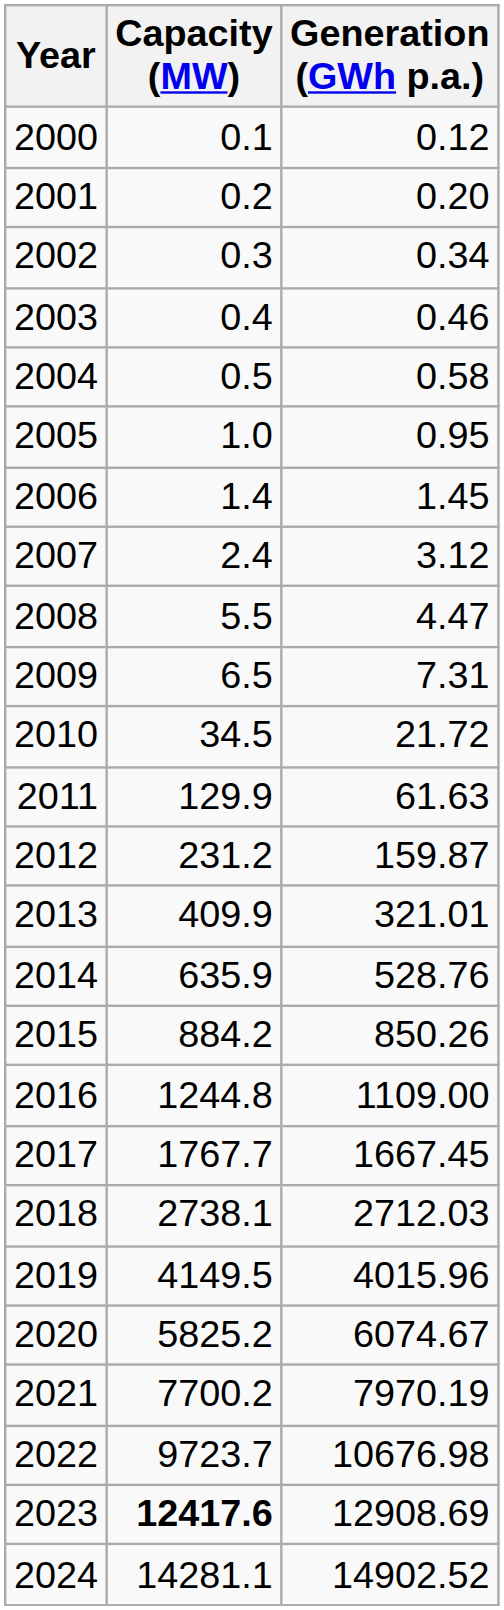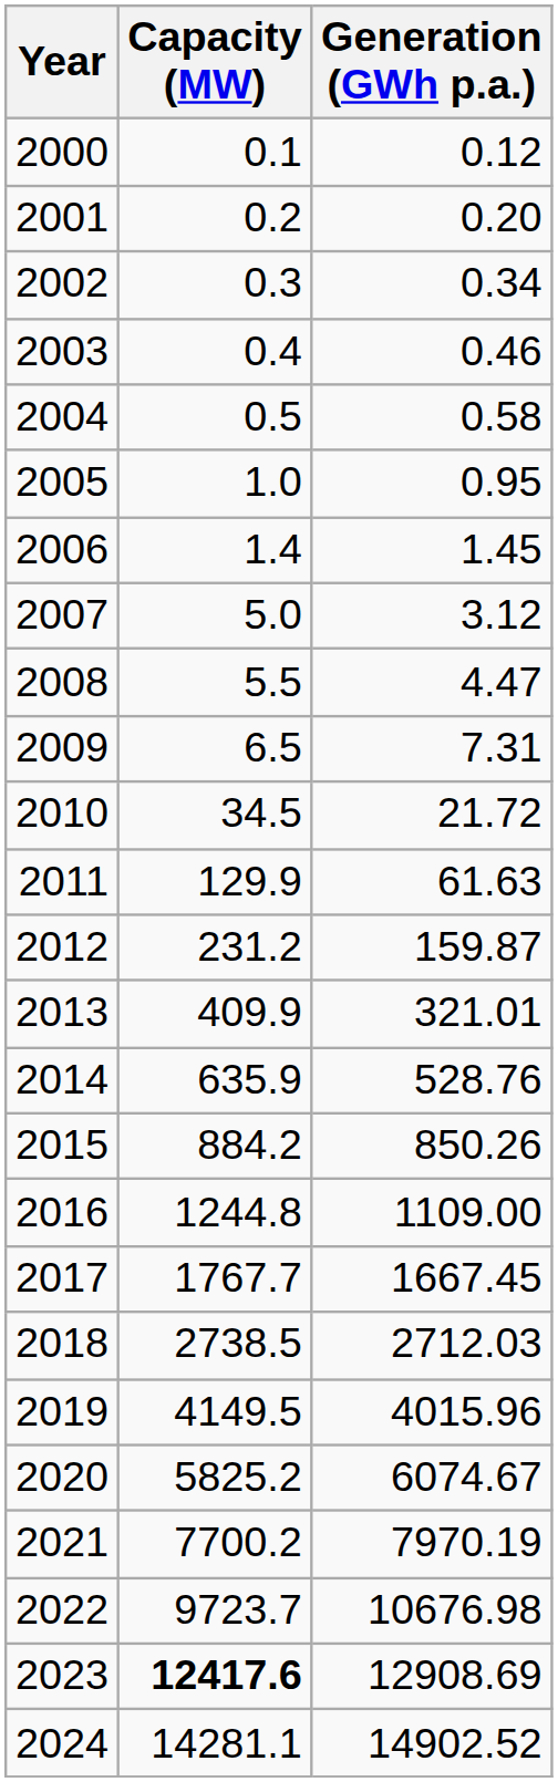 <table class="wikitable" style="text-align:right">
 <tr>
 <th>Year</th>
 <th>Capacity<br>(<a href='#'>MW</a>)</th>
 <th>Generation<br>(<a href='#'>GWh</a> p.a.)</th>
 </tr>
 <tr>
 <td>2000</td>
 <td>0.1</td>
 <td>0.12</td>
 </tr>
 <tr>
 <td>2001</td>
 <td>0.2</td>
 <td>0.20</td>
 </tr>
 <tr>
 <td>2002</td>
 <td>0.3</td>
 <td>0.34</td>
 </tr>
 <tr>
 <td>2003</td>
 <td>0.4</td>
 <td>0.46</td>
 </tr>
 <tr>
 <td>2004</td>
 <td>0.5</td>
 <td>0.58</td>
 </tr>
 <tr>
 <td>2005</td>
 <td>1.0</td>
 <td>0.95</td>
 </tr>
 <tr>
 <td>2006</td>
 <td>1.4</td>
 <td>1.45</td>
 </tr>
 <tr>
 <td>2007</td>
-<td>2.4</td>
+<td>5.0</td>
 <td>3.12</td>
 </tr>
 <tr>
 <td>2008</td>
 <td>5.5</td>
 <td>4.47</td>
 </tr>
 <tr>
 <td>2009</td>
 <td>6.5</td>
 <td>7.31</td>
 </tr>
 <tr>
 <td>2010</td>
 <td>34.5</td>
 <td>21.72</td>
 </tr>
 <tr>
 <td>2011</td>
 <td>129.9</td>
 <td>61.63</td>
 </tr>
 <tr>
 <td>2012</td>
 <td>231.2</td>
 <td>159.87</td>
 </tr>
 <tr>
 <td>2013</td>
 <td>409.9</td>
 <td>321.01</td>
 </tr>
 <tr>
 <td>2014</td>
 <td>635.9</td>
 <td>528.76</td>
 </tr>
 <tr>
 <td>2015</td>
 <td>884.2</td>
 <td>850.26</td>
 </tr>
 <tr>
 <td>2016</td>
 <td>1244.8</td>
 <td>1109.00</td>
 </tr>
 <tr>
 <td>2017</td>
 <td>1767.7</td>
 <td>1667.45</td>
 </tr>
 <tr>
 <td>2018</td>
-<td>2738.1</td>
+<td>2738.5</td>
 <td>2712.03</td>
 </tr>
 <tr>
 <td>2019</td>
 <td>4149.5</td>
 <td>4015.96</td>
 </tr>
 <tr>
 <td>2020</td>
 <td>5825.2</td>
 <td>6074.67</td>
 </tr>
 <tr>
 <td>2021</td>
 <td>7700.2</td>
 <td>7970.19</td>
 </tr>
 <tr>
 <td>2022</td>
 <td>9723.7</td>
 <td>10676.98</td>
 </tr>
 <tr>
 <td>2023</td>
 <td><strong>12417.6</strong></td>
 <td>12908.69</td>
 </tr>
 <tr>
 <td>2024</td>
 <td>14281.1</td>
 <td>14902.52</td>
 </tr>
 </table>
